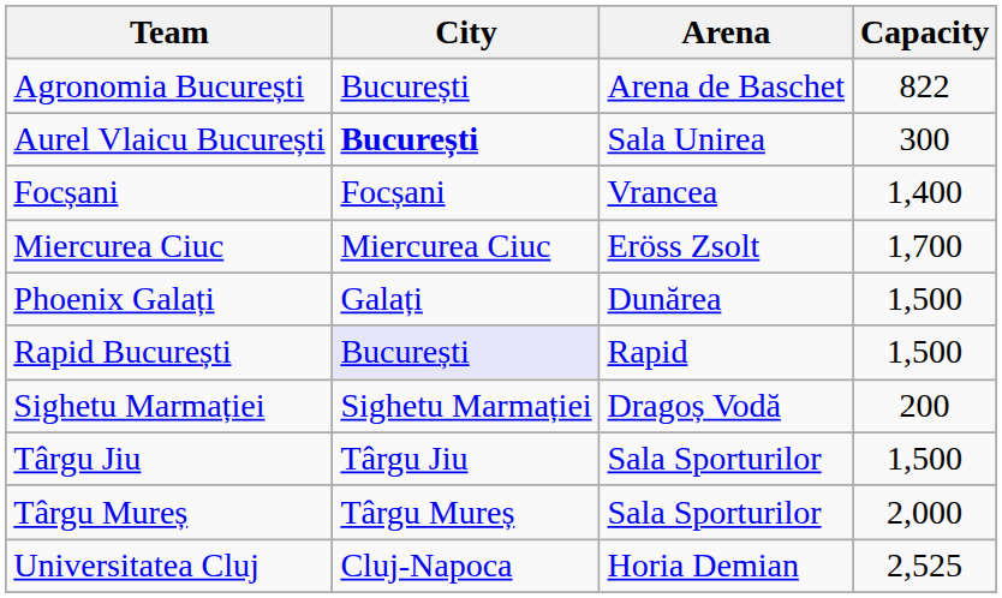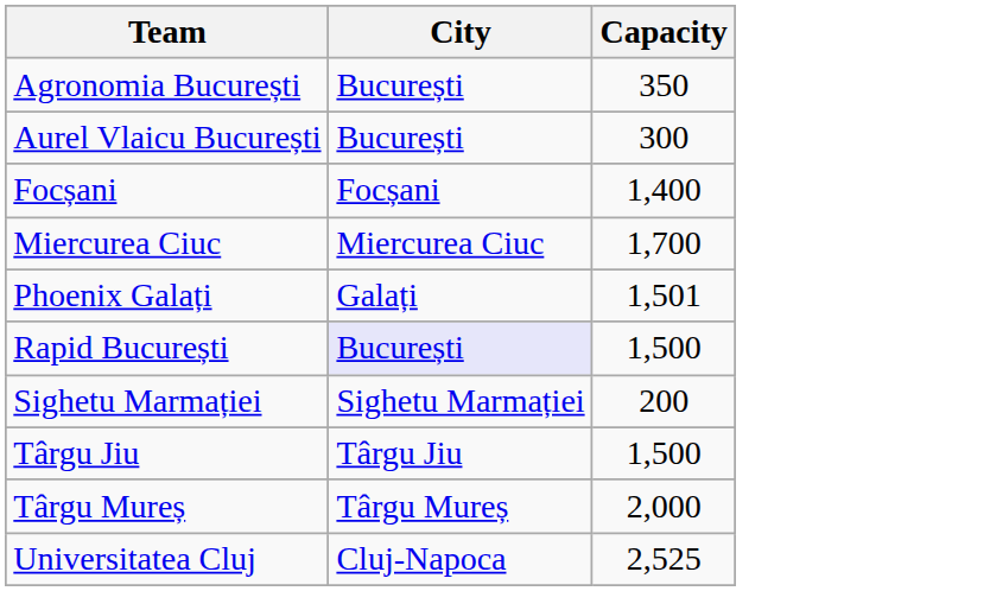 <table class="wikitable sortable">
 <tr>
 <th>Team</th>
 <th>City</th>
-<th>Arena</th>
 <th>Capacity</th>
 </tr>
 <tr>
 <td><a href='#'>Agronomia București</a></td>
 <td><a href='#'>București</a></td>
-<td><a href='#'>Arena de Baschet</a></td>
-<td align=center>822</td>
+<td align=center>350</td>
 </tr>
 <tr>
 <td><a href='#'>Aurel Vlaicu București</a></td>
-<td><strong><a href='#'>București</a></strong></td>
-<td><a href='#'>Sala Unirea</a></td>
+<td><a href='#'>București</a></td>
 <td align=center>300</td>
 </tr>
 <tr>
 <td><a href='#'>Focșani</a></td>
 <td><a href='#'>Focșani</a></td>
-<td><a href='#'>Vrancea</a></td>
 <td align=center>1,400</td>
 </tr>
 <tr>
 <td><a href='#'>Miercurea Ciuc</a></td>
 <td><a href='#'>Miercurea Ciuc</a></td>
-<td><a href='#'>Eröss Zsolt</a></td>
 <td align=center>1,700</td>
 </tr>
 <tr>
 <td><a href='#'>Phoenix Galați</a></td>
 <td><a href='#'>Galați</a></td>
-<td><a href='#'>Dunărea</a></td>
-<td align=center>1,500</td>
+<td align=center>1,501</td>
 </tr>
 <tr>
 <td><a href='#'>Rapid București</a></td>
 <td style="background: lavender;"><a href='#'>București</a></td>
-<td><a href='#'>Rapid</a></td>
 <td align=center>1,500</td>
 </tr>
 <tr>
 <td><a href='#'>Sighetu Marmației</a></td>
 <td><a href='#'>Sighetu Marmației</a></td>
-<td><a href='#'>Dragoș Vodă</a></td>
 <td align=center>200</td>
 </tr>
 <tr>
 <td><a href='#'>Târgu Jiu</a></td>
 <td><a href='#'>Târgu Jiu</a></td>
-<td><a href='#'>Sala Sporturilor</a></td>
 <td align=center>1,500</td>
 </tr>
 <tr>
 <td><a href='#'>Târgu Mureș</a></td>
 <td><a href='#'>Târgu Mureș</a></td>
-<td><a href='#'>Sala Sporturilor</a></td>
 <td align=center>2,000</td>
 </tr>
 <tr>
 <td><a href='#'>Universitatea Cluj</a></td>
 <td><a href='#'>Cluj-Napoca</a></td>
-<td><a href='#'>Horia Demian</a></td>
 <td align=center>2,525</td>
 </tr>
 </table>
